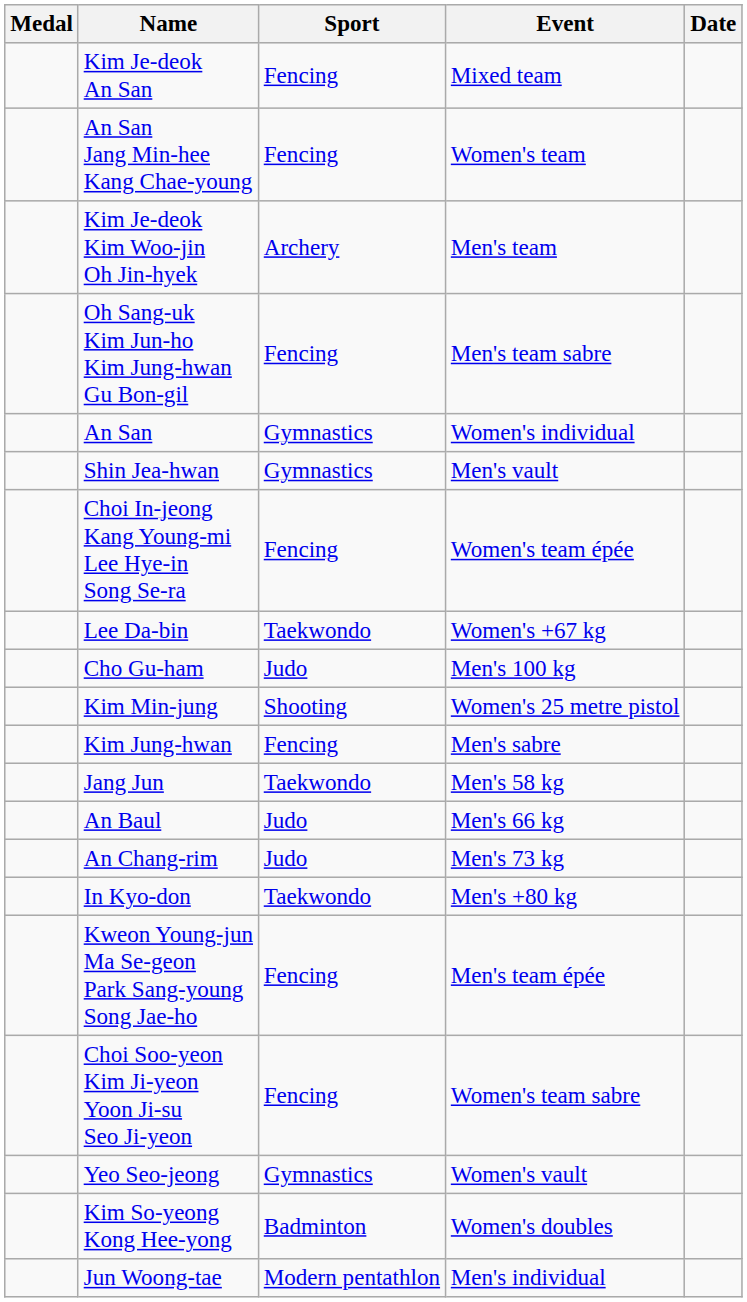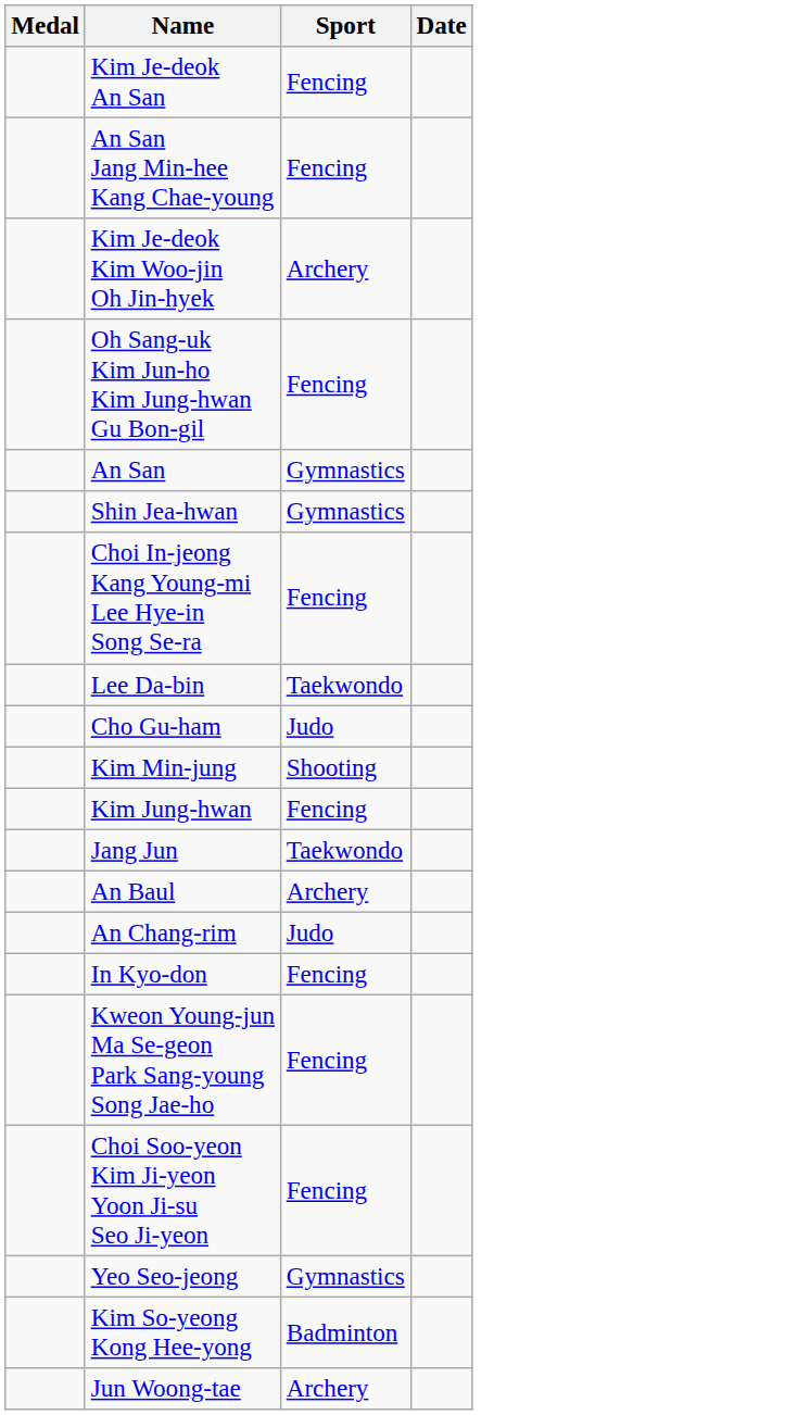 <table class="wikitable sortable" style="font-size:95%;">
 <tr>
 <th>Medal</th>
 <th>Name</th>
 <th>Sport</th>
-<th>Event</th>
 <th>Date</th>
 </tr>
 <tr>
 <td></td>
 <td><a href='#'>Kim Je-deok</a><br><a href='#'>An San</a></td>
 <td><a href='#'>Fencing</a></td>
-<td><a href='#'>Mixed team</a></td>
 <td></td>
 </tr>
 <tr>
 <td></td>
 <td><a href='#'>An San</a><br><a href='#'>Jang Min-hee</a><br><a href='#'>Kang Chae-young</a></td>
 <td><a href='#'>Fencing</a></td>
-<td><a href='#'>Women's team</a></td>
 <td></td>
 </tr>
 <tr>
 <td></td>
 <td><a href='#'>Kim Je-deok</a><br><a href='#'>Kim Woo-jin</a><br><a href='#'>Oh Jin-hyek</a></td>
 <td><a href='#'>Archery</a></td>
-<td><a href='#'>Men's team</a></td>
 <td></td>
 </tr>
 <tr>
 <td></td>
 <td><a href='#'>Oh Sang-uk</a><br> <a href='#'>Kim Jun-ho</a><br> <a href='#'>Kim Jung-hwan</a><br> <a href='#'>Gu Bon-gil</a></td>
 <td><a href='#'>Fencing</a></td>
-<td><a href='#'>Men's team sabre</a></td>
 <td></td>
 </tr>
 <tr>
 <td></td>
 <td><a href='#'>An San</a></td>
 <td><a href='#'>Gymnastics</a></td>
-<td><a href='#'>Women's individual</a></td>
 <td></td>
 </tr>
 <tr>
 <td></td>
 <td><a href='#'>Shin Jea-hwan</a></td>
 <td><a href='#'>Gymnastics</a></td>
-<td><a href='#'>Men's vault</a></td>
 <td></td>
 </tr>
 <tr>
 <td></td>
 <td><a href='#'>Choi In-jeong</a><br><a href='#'>Kang Young-mi</a><br><a href='#'>Lee Hye-in</a><br><a href='#'>Song Se-ra</a></td>
 <td><a href='#'>Fencing</a></td>
-<td><a href='#'>Women's team épée</a></td>
 <td></td>
 </tr>
 <tr>
 <td></td>
 <td><a href='#'>Lee Da-bin</a></td>
 <td><a href='#'>Taekwondo</a></td>
-<td><a href='#'>Women's +67 kg</a></td>
 <td></td>
 </tr>
 <tr>
 <td></td>
 <td><a href='#'>Cho Gu-ham</a></td>
 <td><a href='#'>Judo</a></td>
-<td><a href='#'>Men's 100 kg</a></td>
 <td></td>
 </tr>
 <tr>
 <td></td>
 <td><a href='#'>Kim Min-jung</a></td>
 <td><a href='#'>Shooting</a></td>
-<td><a href='#'>Women's 25 metre pistol</a></td>
 <td></td>
 </tr>
 <tr>
 <td></td>
 <td><a href='#'>Kim Jung-hwan</a></td>
 <td><a href='#'>Fencing</a></td>
-<td><a href='#'>Men's sabre</a></td>
 <td></td>
 </tr>
 <tr>
 <td></td>
 <td><a href='#'>Jang Jun</a></td>
 <td><a href='#'>Taekwondo</a></td>
-<td><a href='#'>Men's 58 kg</a></td>
 <td></td>
 </tr>
 <tr>
 <td></td>
 <td><a href='#'>An Baul</a></td>
-<td><a href='#'>Judo</a></td>
-<td><a href='#'>Men's 66 kg</a></td>
+<td><a href='#'>Archery</a></td>
 <td></td>
 </tr>
 <tr>
 <td></td>
 <td><a href='#'>An Chang-rim</a></td>
 <td><a href='#'>Judo</a></td>
-<td><a href='#'>Men's 73 kg</a></td>
 <td></td>
 </tr>
 <tr>
 <td></td>
 <td><a href='#'>In Kyo-don</a></td>
-<td><a href='#'>Taekwondo</a></td>
-<td><a href='#'>Men's +80 kg</a></td>
+<td><a href='#'>Fencing</a></td>
 <td></td>
 </tr>
 <tr>
 <td></td>
 <td><a href='#'>Kweon Young-jun</a><br><a href='#'>Ma Se-geon</a><br><a href='#'>Park Sang-young</a><br><a href='#'>Song Jae-ho</a></td>
 <td><a href='#'>Fencing</a></td>
-<td><a href='#'>Men's team épée</a></td>
 <td></td>
 </tr>
 <tr>
 <td></td>
 <td><a href='#'>Choi Soo-yeon</a><br><a href='#'>Kim Ji-yeon</a><br><a href='#'>Yoon Ji-su</a><br><a href='#'>Seo Ji-yeon</a></td>
 <td><a href='#'>Fencing</a></td>
-<td><a href='#'>Women's team sabre</a></td>
 <td></td>
 </tr>
 <tr>
 <td></td>
 <td><a href='#'>Yeo Seo-jeong</a></td>
 <td><a href='#'>Gymnastics</a></td>
-<td><a href='#'>Women's vault</a></td>
 <td></td>
 </tr>
 <tr>
 <td></td>
 <td><a href='#'>Kim So-yeong</a><br><a href='#'>Kong Hee-yong</a></td>
 <td><a href='#'>Badminton</a></td>
-<td><a href='#'>Women's doubles</a></td>
 <td></td>
 </tr>
 <tr>
 <td></td>
 <td><a href='#'>Jun Woong-tae</a></td>
-<td><a href='#'>Modern pentathlon</a></td>
-<td><a href='#'>Men's individual</a></td>
+<td><a href='#'>Archery</a></td>
 <td></td>
 </tr>
 </table>
